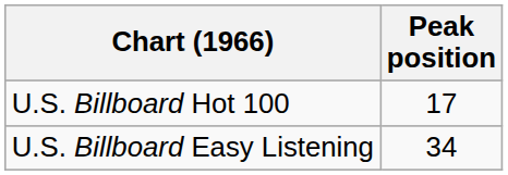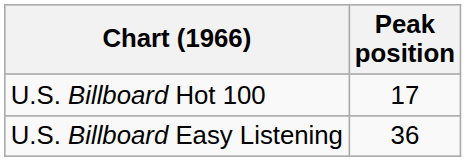 <table class="wikitable sortable">
 <tr>
 <th align="left">Chart (1966)</th>
 <th align="center">Peak<br>position</th>
 </tr>
 <tr>
 <td align="left">U.S. <em>Billboard</em> Hot 100</td>
 <td align="center">17</td>
 </tr>
 <tr>
 <td align="left">U.S. <em>Billboard</em> Easy Listening</td>
-<td align="center">34</td>
+<td align="center">36</td>
 </tr>
 </table>
